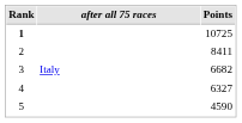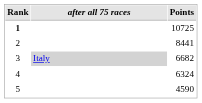 <table cellspacing="1" cellpadding="3" style="border:1px solid #aaa; font-size:86%;">
 <tr style="background:#e4e4e4;">
 <th style="border-bottom:1px solid #aaa; width:10px;">Rank</th>
 <th style="border-bottom:1px solid #aaa; width:200px; white-space:nowrap;"><em>after all 75 races</em></th>
 <th style="border-bottom:1px solid #aaa; width:20px;">Points</th>
 </tr>
 <tr>
 <td style="text-align:center;"><strong>1</strong></td>
 <td><strong></strong></td>
 <td align="right">10725</td>
 </tr>
 <tr>
 <td style="text-align:center;">2</td>
 <td> </td>
-<td align="right">8411</td>
+<td align="right">8441</td>
 </tr>
 <tr>
 <td style="text-align:center;">3</td>
-<td> <a href='#'>Italy</a></td>
+<td style="background: lightgrey;"> <a href='#'>Italy</a></td>
 <td align="right">6682</td>
 </tr>
 <tr>
 <td style="text-align:center;">4</td>
 <td></td>
-<td align="right">6327</td>
+<td align="right">6324</td>
 </tr>
 <tr>
 <td style="text-align:center;">5</td>
 <td></td>
 <td align="right">4590</td>
 </tr>
 <tr>
 </tr>
 </table>
